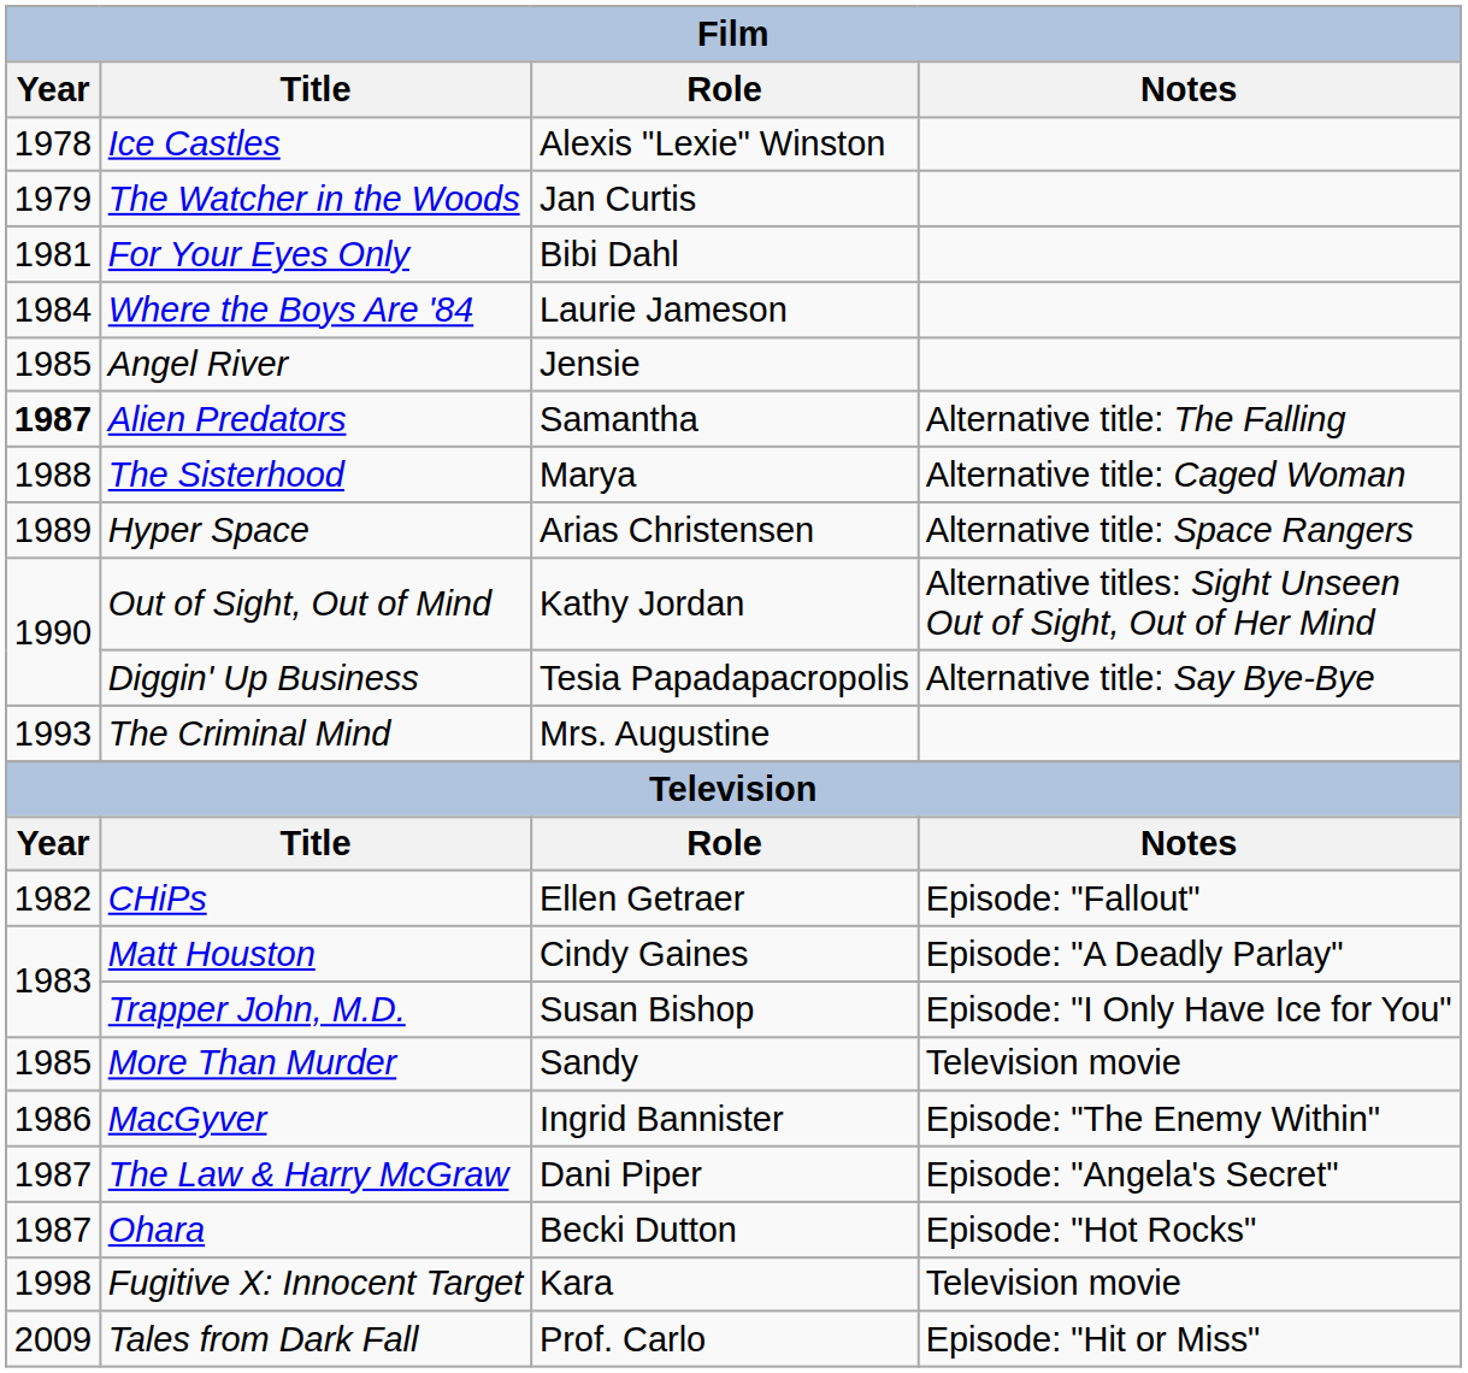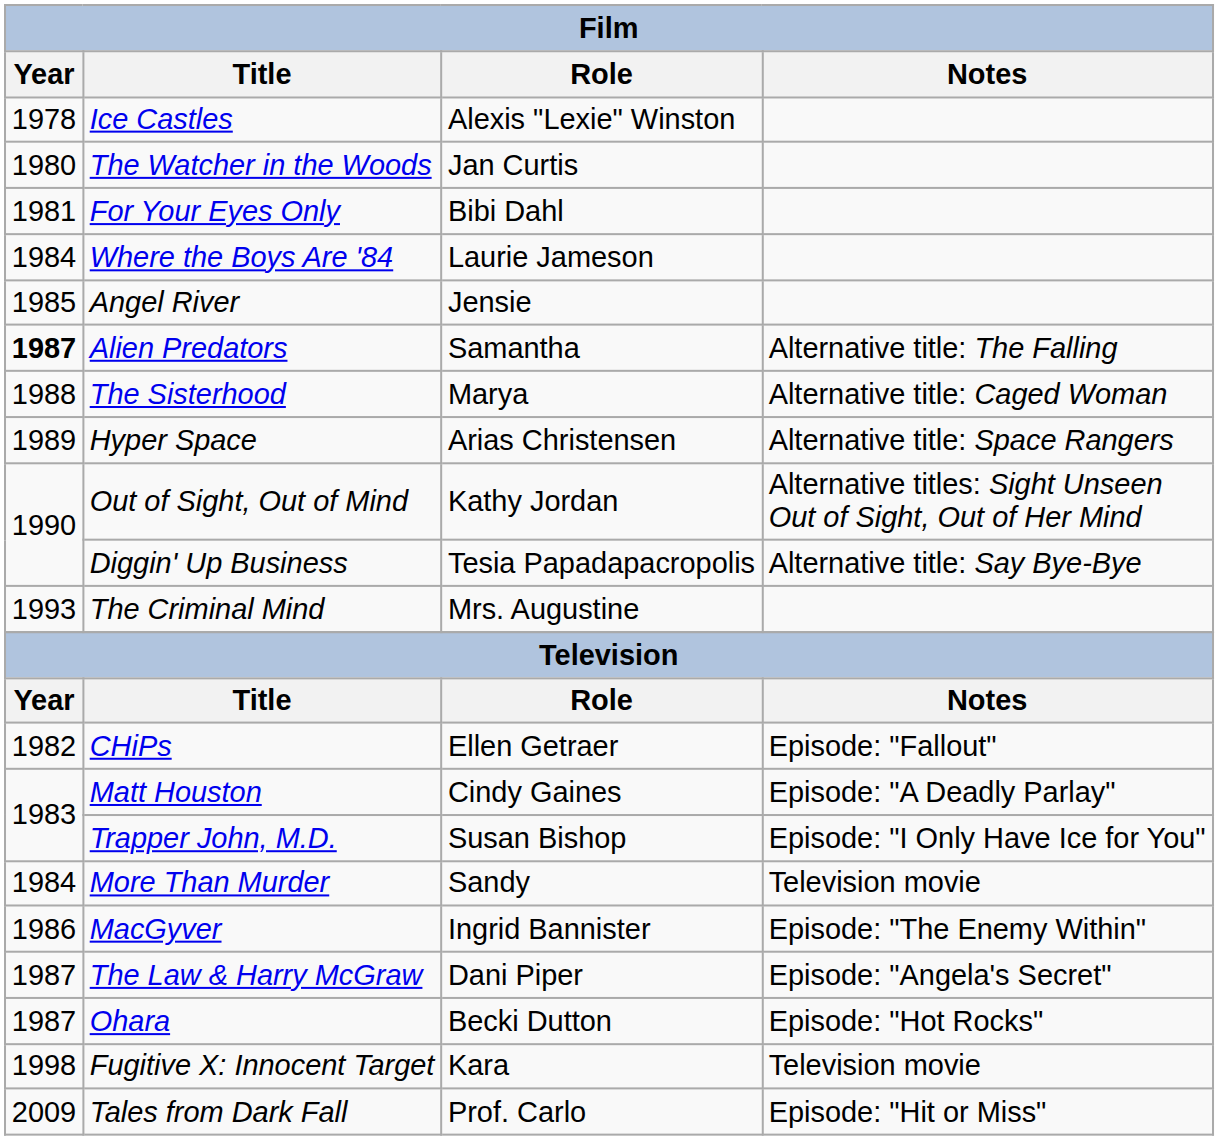 <table class="wikitable" style="font-size: 90%;">
 <tr>
 <th colspan="4" style="background: LightSteelBlue;">Film</th>
 </tr>
 <tr>
 <th>Year</th>
 <th>Title</th>
 <th>Role</th>
 <th>Notes</th>
 </tr>
 <tr>
 <td>1978</td>
 <td><em><a href='#'>Ice Castles</a></em></td>
 <td>Alexis "Lexie" Winston</td>
 <td></td>
 </tr>
 <tr>
-<td>1979</td>
+<td>1980</td>
 <td><em><a href='#'>The Watcher in the Woods</a></em></td>
 <td>Jan Curtis</td>
 <td></td>
 </tr>
 <tr>
 <td>1981</td>
 <td><em><a href='#'>For Your Eyes Only</a></em></td>
 <td>Bibi Dahl</td>
 <td></td>
 </tr>
 <tr>
 <td>1984</td>
 <td><em><a href='#'>Where the Boys Are '84</a></em></td>
 <td>Laurie Jameson</td>
 <td></td>
 </tr>
 <tr>
 <td>1985</td>
 <td><em>Angel River</em></td>
 <td>Jensie</td>
 <td></td>
 </tr>
 <tr>
 <td><strong>1987</strong></td>
 <td><em><a href='#'>Alien Predators</a></em></td>
 <td>Samantha</td>
 <td>Alternative title: <em>The Falling</em></td>
 </tr>
 <tr>
 <td>1988</td>
 <td><em><a href='#'>The Sisterhood</a></em></td>
 <td>Marya</td>
 <td>Alternative title: <em>Caged Woman</em></td>
 </tr>
 <tr>
 <td>1989</td>
 <td><em>Hyper Space</em></td>
 <td>Arias Christensen</td>
 <td>Alternative title: <em>Space Rangers</em></td>
 </tr>
 <tr>
 <td rowspan=2>1990</td>
 <td><em>Out of Sight, Out of Mind</em></td>
 <td>Kathy Jordan</td>
 <td>Alternative titles: <em>Sight Unseen</em><br><em>Out of Sight, Out of Her Mind</em></td>
 </tr>
 <tr>
 <td><em>Diggin' Up Business</em></td>
 <td>Tesia Papadapacropolis</td>
 <td>Alternative title: <em>Say Bye-Bye</em></td>
 </tr>
 <tr>
 <td>1993</td>
 <td><em>The Criminal Mind</em></td>
 <td>Mrs. Augustine</td>
 <td></td>
 </tr>
 <tr>
 </tr>
 <tr>
 <th colspan="4" style="background: LightSteelBlue;">Television</th>
 </tr>
 <tr>
 <th>Year</th>
 <th>Title</th>
 <th>Role</th>
 <th>Notes</th>
 </tr>
 <tr>
 <td>1982</td>
 <td><em><a href='#'>CHiPs</a></em></td>
 <td>Ellen Getraer</td>
 <td>Episode: "Fallout"</td>
 </tr>
 <tr>
 <td rowspan=2>1983</td>
 <td><em><a href='#'>Matt Houston</a></em></td>
 <td>Cindy Gaines</td>
 <td>Episode: "A Deadly Parlay"</td>
 </tr>
 <tr>
 <td><em><a href='#'>Trapper John, M.D.</a></em></td>
 <td>Susan Bishop</td>
 <td>Episode: "I Only Have Ice for You"</td>
 </tr>
 <tr>
-<td>1985</td>
+<td>1984</td>
 <td><em><a href='#'>More Than Murder</a></em></td>
 <td>Sandy</td>
 <td>Television movie</td>
 </tr>
 <tr>
 <td>1986</td>
 <td><em><a href='#'>MacGyver</a></em></td>
 <td>Ingrid Bannister</td>
 <td>Episode: "The Enemy Within"</td>
 </tr>
 <tr>
 <td>1987</td>
 <td><em><a href='#'>The Law & Harry McGraw</a></em></td>
 <td>Dani Piper</td>
 <td>Episode: "Angela's Secret"</td>
 </tr>
 <tr>
 <td>1987</td>
 <td><em><a href='#'>Ohara</a></em></td>
 <td>Becki Dutton</td>
 <td>Episode: "Hot Rocks"</td>
 </tr>
 <tr>
 <td>1998</td>
 <td><em>Fugitive X: Innocent Target</em></td>
 <td>Kara</td>
 <td>Television movie</td>
 </tr>
 <tr>
 <td>2009</td>
 <td><em>Tales from Dark Fall</em></td>
 <td>Prof. Carlo</td>
 <td>Episode: "Hit or Miss"</td>
 </tr>
 </table>
